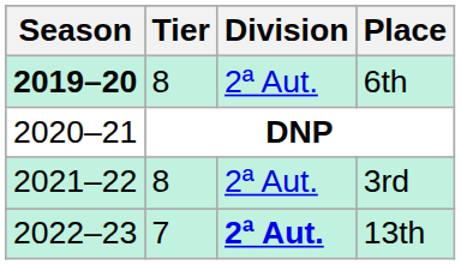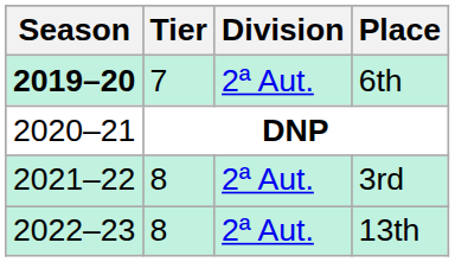 <table class="wikitable">
 <tr style="background:#f0f6fa;">
 <th>Season</th>
 <th>Tier</th>
 <th>Division</th>
 <th>Place</th>
 </tr>
 <tr>
 <td style="background:#C0F2DF;"><strong>2019–20</strong></td>
-<td style="background:#C0F2DF;">8</td>
+<td style="background:#C0F2DF;">7</td>
 <td style="background:#C0F2DF;"><a href='#'>2ª Aut.</a></td>
 <td style="background:#C0F2DF;">6th</td>
 </tr>
 <tr>
 <td style="background:#FFFFFF;">2020–21</td>
 <th style="background:#FFFFFF;" colspan="3">DNP</th>
 </tr>
 <tr>
 <td style="background:#C0F2DF;">2021–22</td>
 <td style="background:#C0F2DF;">8</td>
 <td style="background:#C0F2DF;"><a href='#'>2ª Aut.</a></td>
 <td style="background:#C0F2DF;">3rd</td>
 </tr>
 <tr>
 <td style="background:#C0F2DF;">2022–23</td>
-<td style="background:#C0F2DF;">7</td>
-<td style="background:#C0F2DF;"><strong><a href='#'>2ª Aut.</a></strong></td>
+<td style="background:#C0F2DF;">8</td>
+<td style="background:#C0F2DF;"><a href='#'>2ª Aut.</a></td>
 <td style="background:#C0F2DF;">13th</td>
 </tr>
 </table>
